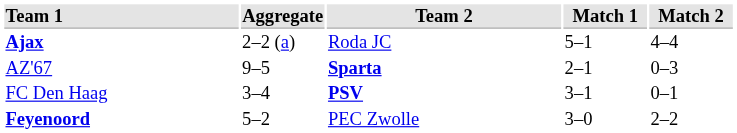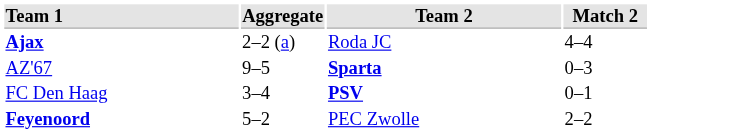 <table>
 <tr bgcolor="#E4E4E4">
 <th style="border-bottom:1px solid #AAAAAA" width="200" align="left">Team 1</th>
 <th style="border-bottom:1px solid #AAAAAA" width="70" align="center">Aggregate</th>
 <th style="border-bottom:1px solid #AAAAAA" width="200">Team 2</th>
-<th style="border-bottom:1px solid #AAAAAA" width="70" align="center">Match 1</th>
 <th style="border-bottom:1px solid #AAAAAA" width="70" align="center">Match 2</th>
 </tr>
 <tr>
 <td><strong><a href='#'>Ajax</a></strong></td>
 <td>2–2 (<a href='#'>a</a>)</td>
 <td><a href='#'>Roda JC</a></td>
-<td>5–1</td>
 <td>4–4</td>
 </tr>
 <tr>
 <td><a href='#'>AZ'67</a></td>
 <td>9–5</td>
 <td><strong><a href='#'>Sparta</a></strong></td>
-<td>2–1</td>
 <td>0–3</td>
 </tr>
 <tr>
 <td><a href='#'>FC Den Haag</a></td>
 <td>3–4</td>
 <td><strong><a href='#'>PSV</a></strong></td>
-<td>3–1</td>
 <td>0–1</td>
 </tr>
 <tr>
 <td><strong><a href='#'>Feyenoord</a></strong></td>
 <td>5–2</td>
 <td><a href='#'>PEC Zwolle</a></td>
-<td>3–0</td>
 <td>2–2</td>
 </tr>
 </table>
